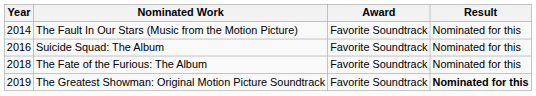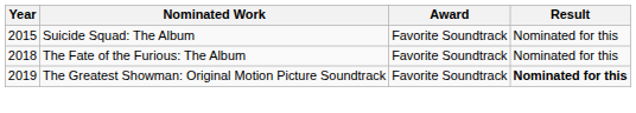 <table class="wikitable">
 <tr>
 <th>Year</th>
 <th>Nominated Work</th>
 <th>Award</th>
 <th>Result</th>
 </tr>
 <tr>
-<td>2014</td>
-<td>The Fault In Our Stars (Music from the Motion Picture)</td>
-<td>Favorite Soundtrack</td>
-<td>Nominated for this</td>
-</tr>
-<tr>
-<td>2016</td>
+<td>2015</td>
 <td>Suicide Squad: The Album</td>
 <td>Favorite Soundtrack</td>
 <td>Nominated for this</td>
 </tr>
 <tr>
 <td>2018</td>
 <td>The Fate of the Furious: The Album</td>
 <td>Favorite Soundtrack</td>
 <td>Nominated for this</td>
 </tr>
 <tr>
 <td>2019</td>
 <td>The Greatest Showman: Original Motion Picture Soundtrack</td>
 <td>Favorite Soundtrack</td>
 <td><strong>Nominated for this</strong></td>
 </tr>
 </table>
